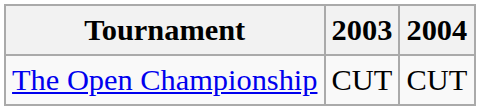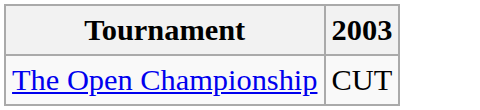 <table class="wikitable" style="font-size:95%;text-align:center;">
 <tr>
 <th>Tournament</th>
 <th>2003</th>
-<th>2004</th>
 </tr>
 <tr>
 <td align=left><a href='#'>The Open Championship</a></td>
 <td>CUT</td>
-<td>CUT</td>
 </tr>
 </table>
